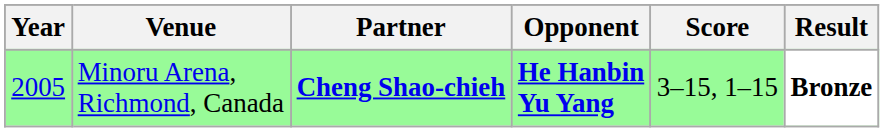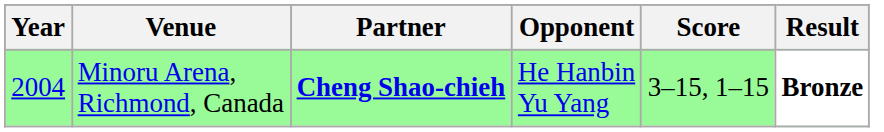 <table class="sortable wikitable" style="font-size: 90%;">
 <tr>
 <th>Year</th>
 <th>Venue</th>
 <th>Partner</th>
 <th>Opponent</th>
 <th>Score</th>
 <th>Result</th>
 </tr>
 <tr style="background:#98FB98">
-<td align="center"><a href='#'>2005</a></td>
+<td align="center"><a href='#'>2004</a></td>
 <td align="left"><a href='#'>Minoru Arena</a>,<br><a href='#'>Richmond</a>, Canada</td>
 <td align="left"><strong> <a href='#'>Cheng Shao-chieh</a></strong></td>
-<td align="left"><strong> <a href='#'>He Hanbin</a><br> <a href='#'>Yu Yang</a></strong></td>
+<td align="left"> <a href='#'>He Hanbin</a><br> <a href='#'>Yu Yang</a></td>
 <td align="left">3–15, 1–15</td>
 <td style="text-align:left; background:white"> <strong>Bronze</strong></td>
 </tr>
 </table>
